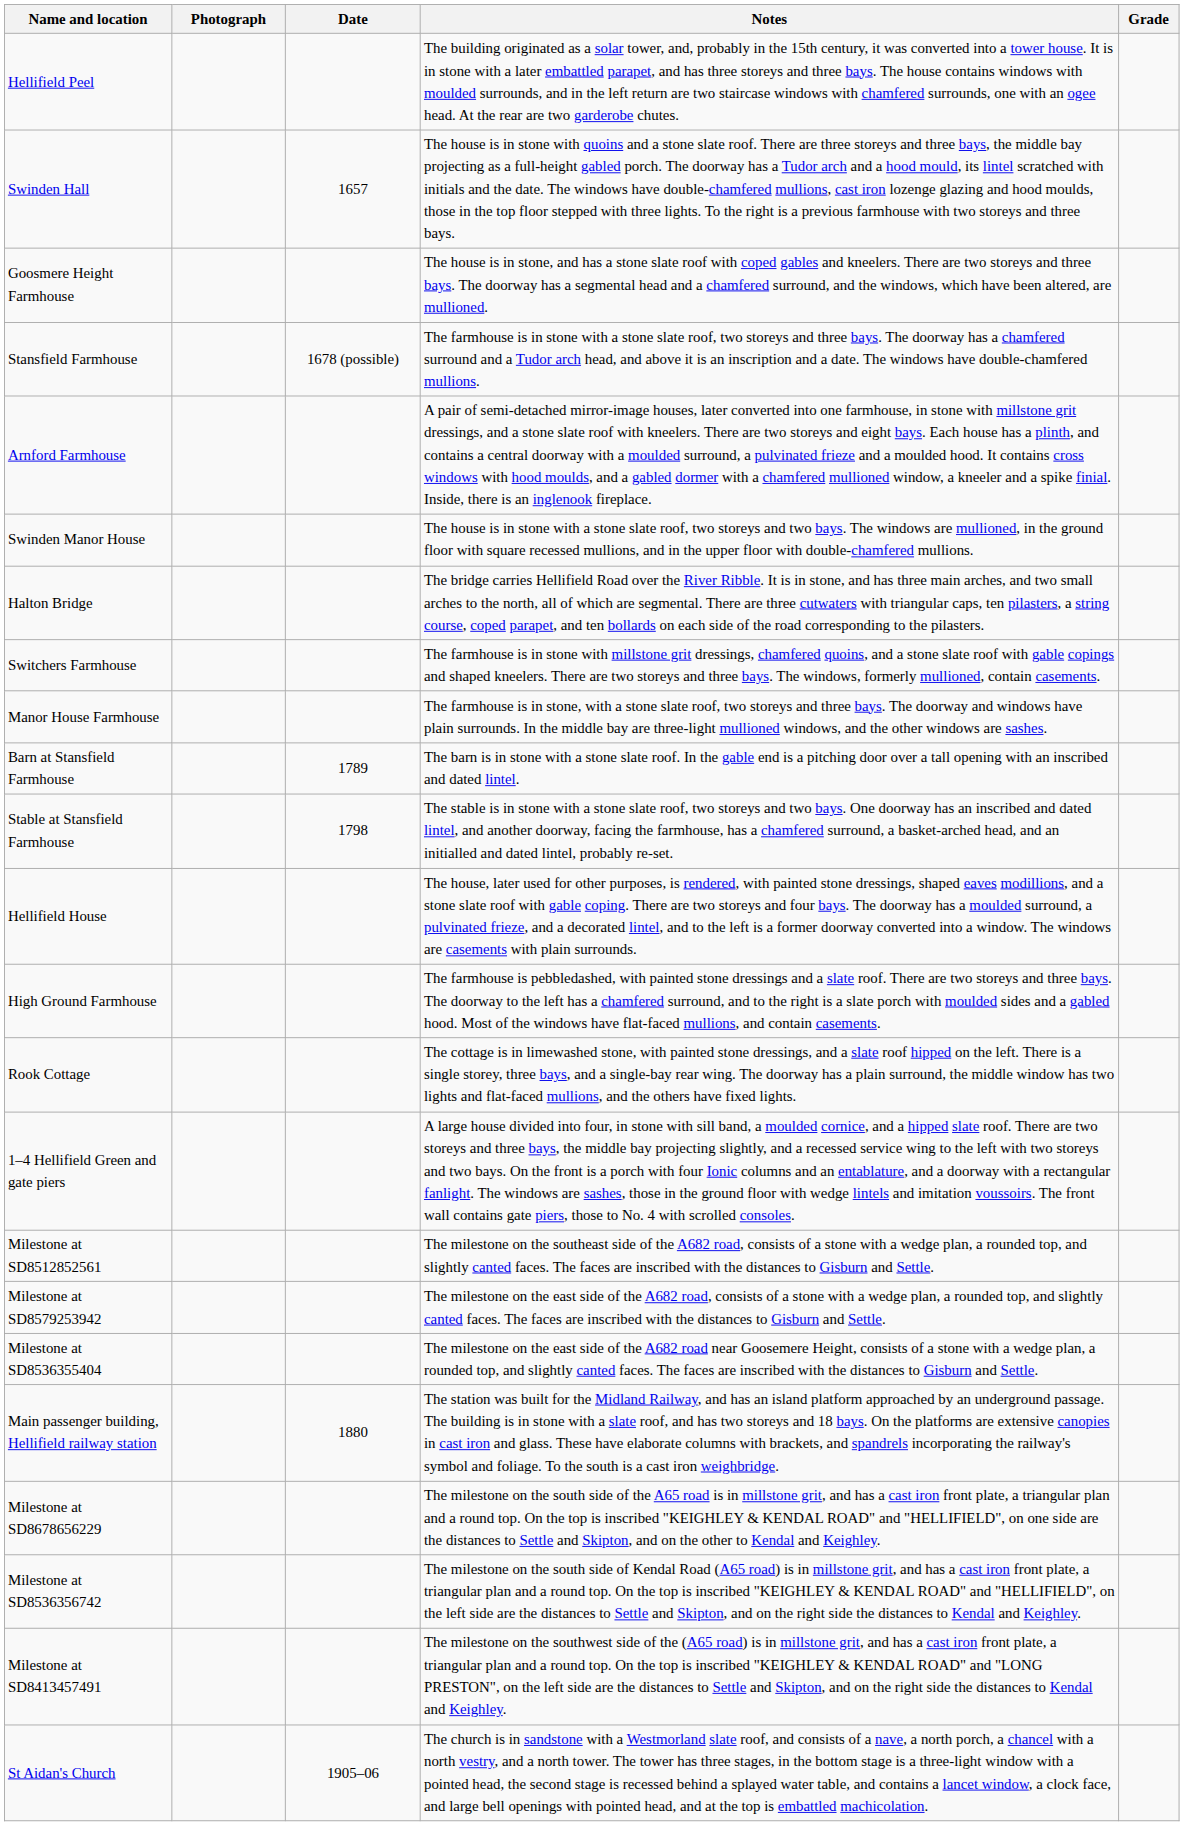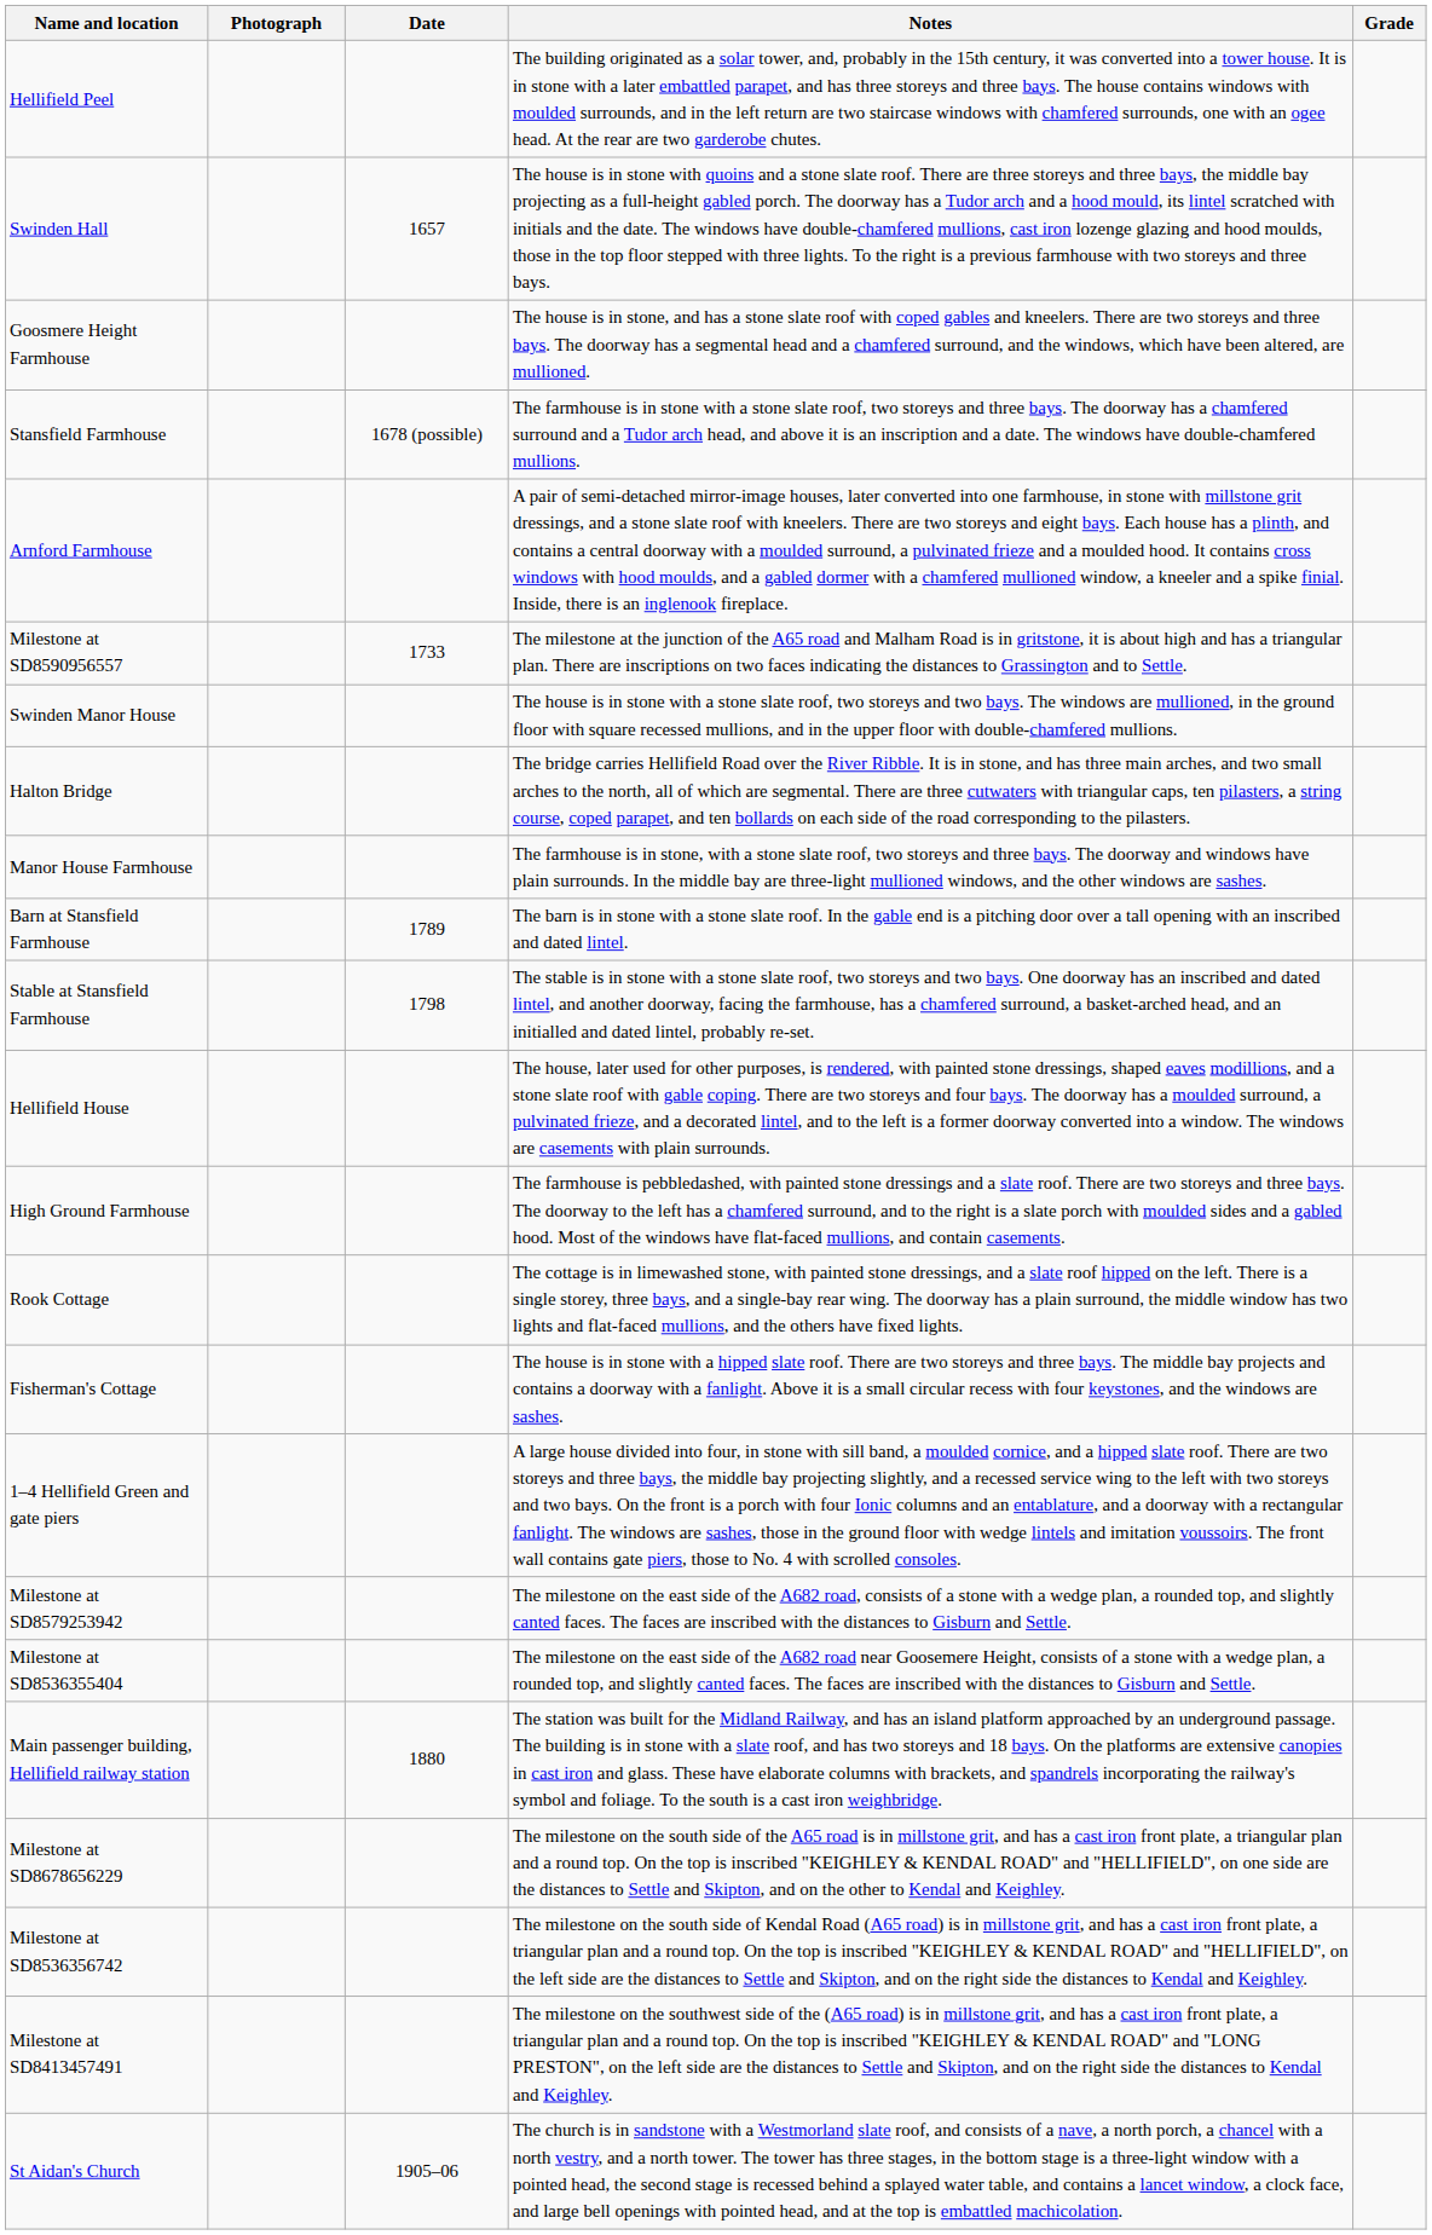 <table class="wikitable sortable plainrowheaders" style="width:100%; border:0px; text-align:left; line-height:150%">
 <tr>
 <th scope="col"  style="width:150px">Name and location</th>
 <th scope="col"  style="width:100px" class="unsortable">Photograph</th>
 <th scope="col"  style="width:120px">Date</th>
 <th scope="col"  style="width:650px" class="unsortable">Notes</th>
 <th scope="col"  style="width:50px">Grade</th>
 </tr>
 <tr>
 <td><a href='#'>Hellifield Peel</a><br><small></small></td>
 <td></td>
 <td align="center"></td>
 <td>The building originated as a <a href='#'>solar</a> tower, and, probably in the 15th century, it was converted into a <a href='#'>tower house</a>. It is in stone with a later <a href='#'>embattled</a> <a href='#'>parapet</a>, and has three storeys and three <a href='#'>bays</a>. The house contains windows with <a href='#'>moulded</a> surrounds, and in the left return are two staircase windows with <a href='#'>chamfered</a> surrounds, one with an <a href='#'>ogee</a> head.  At the rear are two <a href='#'>garderobe</a> chutes.</td>
 <td align="center" ></td>
 </tr>
 <tr>
 <td><a href='#'>Swinden Hall</a><br><small></small></td>
 <td></td>
 <td align="center">1657</td>
 <td>The house is in stone with <a href='#'>quoins</a> and a stone slate roof. There are three storeys and three <a href='#'>bays</a>, the middle bay projecting as a full-height <a href='#'>gabled</a> porch. The doorway has a <a href='#'>Tudor arch</a> and a <a href='#'>hood mould</a>, its <a href='#'>lintel</a> scratched with initials and the date. The windows have double-<a href='#'>chamfered</a> <a href='#'>mullions</a>, <a href='#'>cast iron</a> lozenge glazing and hood moulds, those in the top floor stepped with three lights. To the right is a previous farmhouse with two storeys and three bays.</td>
 <td align="center" ></td>
 </tr>
 <tr>
 <td>Goosmere Height Farmhouse<br><small></small></td>
 <td></td>
 <td align="center"></td>
 <td>The house is in stone, and has a stone slate roof with <a href='#'>coped</a> <a href='#'>gables</a> and kneelers. There are two storeys and three <a href='#'>bays</a>.  The doorway has a segmental head and a <a href='#'>chamfered</a> surround, and the windows, which have been altered, are <a href='#'>mullioned</a>.</td>
 <td align="center" ></td>
 </tr>
 <tr>
 <td>Stansfield Farmhouse<br><small></small></td>
 <td></td>
 <td align="center">1678 (possible)</td>
 <td>The farmhouse is in stone with a stone slate roof, two storeys and three <a href='#'>bays</a>. The doorway has a <a href='#'>chamfered</a> surround and a <a href='#'>Tudor arch</a> head, and above it is an inscription and a date. The windows have double-chamfered <a href='#'>mullions</a>.</td>
 <td align="center" ></td>
 </tr>
 <tr>
 <td><a href='#'>Arnford Farmhouse</a><br><small></small></td>
 <td></td>
 <td align="center"></td>
 <td>A pair of semi-detached mirror-image houses, later converted into one farmhouse, in stone with <a href='#'>millstone grit</a> dressings, and a stone slate roof with kneelers.  There are two storeys and eight <a href='#'>bays</a>.  Each house has a <a href='#'>plinth</a>, and contains a central doorway with a <a href='#'>moulded</a> surround, a <a href='#'>pulvinated frieze</a> and a moulded hood.  It contains <a href='#'>cross windows</a> with <a href='#'>hood moulds</a>, and a <a href='#'>gabled</a> <a href='#'>dormer</a> with a <a href='#'>chamfered</a> <a href='#'>mullioned</a> window, a kneeler and a spike <a href='#'>finial</a>. Inside, there is an <a href='#'>inglenook</a> fireplace.</td>
 <td align="center" ></td>
 </tr>
 <tr>
+<td>Milestone at SD8590956557<br><small></small></td>
+<td></td>
+<td align="center">1733</td>
+<td>The milestone at the junction of the <a href='#'>A65 road</a> and Malham Road is in <a href='#'>gritstone</a>, it is about  high and has a triangular plan. There are inscriptions on two faces indicating the distances to <a href='#'>Grassington</a> and to <a href='#'>Settle</a>.</td>
+<td align="center" ></td>
+</tr>
+<tr>
 <td>Swinden Manor House<br><small></small></td>
 <td></td>
 <td align="center"></td>
 <td>The house is in stone with a stone slate roof, two storeys and two <a href='#'>bays</a>. The windows are <a href='#'>mullioned</a>, in the ground floor with square recessed mullions, and in the upper floor with double-<a href='#'>chamfered</a> mullions.</td>
 <td align="center" ></td>
 </tr>
 <tr>
 <td>Halton Bridge<br><small></small></td>
 <td></td>
 <td align="center"></td>
 <td>The bridge carries Hellifield Road over the <a href='#'>River Ribble</a>.  It is in stone, and has three main arches, and two small arches to the north, all of which are segmental.  There are three <a href='#'>cutwaters</a> with triangular caps, ten <a href='#'>pilasters</a>, a <a href='#'>string course</a>, <a href='#'>coped</a> <a href='#'>parapet</a>, and ten <a href='#'>bollards</a> on each side of the road corresponding to the pilasters.</td>
-<td align="center" ></td>
-</tr>
-<tr>
-<td>Switchers Farmhouse<br><small></small></td>
-<td></td>
-<td align="center"></td>
-<td>The farmhouse is in stone with <a href='#'>millstone grit</a> dressings, <a href='#'>chamfered</a> <a href='#'>quoins</a>, and a stone slate roof with <a href='#'>gable</a> <a href='#'>copings</a> and shaped kneelers.  There are two storeys and three <a href='#'>bays</a>.  The windows, formerly <a href='#'>mullioned</a>, contain <a href='#'>casements</a>.</td>
 <td align="center" ></td>
 </tr>
 <tr>
 <td>Manor House Farmhouse<br><small></small></td>
 <td></td>
 <td align="center"></td>
 <td>The farmhouse is in stone, with a stone slate roof, two storeys and three <a href='#'>bays</a>. The doorway and windows have plain surrounds. In the middle bay are three-light <a href='#'>mullioned</a> windows, and the other windows are <a href='#'>sashes</a>.</td>
 <td align="center" ></td>
 </tr>
 <tr>
 <td>Barn at Stansfield Farmhouse<br><small></small></td>
 <td></td>
 <td align="center">1789</td>
 <td>The barn is in stone with a stone slate roof. In the <a href='#'>gable</a> end is a pitching door over a tall opening with an inscribed and dated <a href='#'>lintel</a>.</td>
 <td align="center" ></td>
 </tr>
 <tr>
 <td>Stable at Stansfield Farmhouse<br><small></small></td>
 <td></td>
 <td align="center">1798</td>
 <td>The stable is in stone with a stone slate roof, two storeys and two <a href='#'>bays</a>.  One doorway has an inscribed and dated <a href='#'>lintel</a>, and another doorway, facing the farmhouse, has a <a href='#'>chamfered</a> surround, a basket-arched head, and an initialled and dated lintel, probably re-set.</td>
 <td align="center" ></td>
 </tr>
 <tr>
 <td>Hellifield House<br><small></small></td>
 <td></td>
 <td align="center"></td>
 <td>The house, later used for other purposes, is <a href='#'>rendered</a>, with painted stone dressings, shaped <a href='#'>eaves</a> <a href='#'>modillions</a>, and a stone slate roof with <a href='#'>gable</a> <a href='#'>coping</a>.  There are two storeys and four <a href='#'>bays</a>.  The doorway has a <a href='#'>moulded</a> surround, a <a href='#'>pulvinated frieze</a>, and a decorated <a href='#'>lintel</a>, and to the left is a former doorway converted into a window.  The windows are <a href='#'>casements</a> with plain surrounds.</td>
 <td align="center" ></td>
 </tr>
 <tr>
 <td>High Ground Farmhouse<br><small></small></td>
 <td></td>
 <td align="center"></td>
 <td>The farmhouse is pebbledashed, with painted stone dressings and a <a href='#'>slate</a> roof. There are two storeys and three <a href='#'>bays</a>. The doorway to the left has a <a href='#'>chamfered</a> surround, and to the right is a slate porch with <a href='#'>moulded</a> sides and a <a href='#'>gabled</a> hood. Most of the windows have flat-faced <a href='#'>mullions</a>, and contain <a href='#'>casements</a>.</td>
 <td align="center" ></td>
 </tr>
 <tr>
 <td>Rook Cottage<br><small></small></td>
 <td></td>
 <td align="center"></td>
 <td>The cottage is in limewashed stone, with painted stone dressings, and a <a href='#'>slate</a> roof <a href='#'>hipped</a> on the left.  There is a single storey, three <a href='#'>bays</a>, and a single-bay rear wing.  The doorway has a plain surround, the middle window has two lights and flat-faced <a href='#'>mullions</a>, and the others have fixed lights.</td>
 <td align="center" ></td>
 </tr>
 <tr>
+<td>Fisherman's Cottage<br><small></small></td>
+<td></td>
+<td align="center"></td>
+<td>The house is in stone with a <a href='#'>hipped</a> <a href='#'>slate</a> roof.  There are two storeys and three <a href='#'>bays</a>.  The middle bay projects and contains a doorway with a <a href='#'>fanlight</a>.  Above it is a small circular recess with four <a href='#'>keystones</a>, and the windows are <a href='#'>sashes</a>.</td>
+<td align="center" ></td>
+</tr>
+<tr>
 <td>1–4 Hellifield Green and gate piers<br><small></small></td>
 <td></td>
 <td align="center"></td>
 <td>A large house divided into four, in stone with sill band, a <a href='#'>moulded</a> <a href='#'>cornice</a>, and a <a href='#'>hipped</a> <a href='#'>slate</a> roof.  There are two storeys and three <a href='#'>bays</a>, the middle bay projecting slightly, and a recessed service wing to the left with two storeys and two bays.  On the front is a porch with four <a href='#'>Ionic</a> columns and an <a href='#'>entablature</a>, and a doorway with a rectangular <a href='#'>fanlight</a>.  The windows are <a href='#'>sashes</a>, those in the ground floor with wedge <a href='#'>lintels</a> and imitation <a href='#'>voussoirs</a>.  The front wall contains gate <a href='#'>piers</a>, those to No. 4 with scrolled <a href='#'>consoles</a>.</td>
-<td align="center" ></td>
-</tr>
-<tr>
-<td>Milestone at SD8512852561<br><small></small></td>
-<td></td>
-<td align="center"></td>
-<td>The milestone on the southeast side of the <a href='#'>A682 road</a>, consists of a stone with a wedge plan, a rounded top, and slightly <a href='#'>canted</a> faces.  The faces are inscribed with the distances to <a href='#'>Gisburn</a> and <a href='#'>Settle</a>.</td>
 <td align="center" ></td>
 </tr>
 <tr>
 <td>Milestone at SD8579253942<br><small></small></td>
 <td></td>
 <td align="center"></td>
 <td>The milestone on the east side of the <a href='#'>A682 road</a>, consists of a stone with a wedge plan, a rounded top, and slightly <a href='#'>canted</a> faces.  The faces are inscribed with the distances to <a href='#'>Gisburn</a> and <a href='#'>Settle</a>.</td>
 <td align="center" ></td>
 </tr>
 <tr>
 <td>Milestone at SD8536355404<br><small></small></td>
 <td></td>
 <td align="center"></td>
 <td>The milestone on the east side of the <a href='#'>A682 road</a> near Goosemere Height, consists of a stone with a wedge plan, a rounded top, and slightly <a href='#'>canted</a> faces.  The faces are inscribed with the distances to <a href='#'>Gisburn</a> and <a href='#'>Settle</a>.</td>
 <td align="center" ></td>
 </tr>
 <tr>
 <td>Main passenger building,<br><a href='#'>Hellifield railway station</a><br><small></small></td>
 <td></td>
 <td align="center">1880</td>
 <td>The station was built for the <a href='#'>Midland Railway</a>, and has an island platform approached by an underground passage. The building is in stone with a <a href='#'>slate</a> roof, and has two storeys and 18 <a href='#'>bays</a>. On the platforms are extensive <a href='#'>canopies</a> in <a href='#'>cast iron</a> and glass. These have elaborate columns with brackets, and <a href='#'>spandrels</a> incorporating the railway's symbol and foliage. To the south is a cast iron <a href='#'>weighbridge</a>.</td>
 <td align="center" ></td>
 </tr>
 <tr>
 <td>Milestone at SD8678656229<br><small></small></td>
 <td></td>
 <td align="center"></td>
 <td>The milestone on the south side of the <a href='#'>A65 road</a> is in <a href='#'>millstone grit</a>, and has a <a href='#'>cast iron</a> front plate, a triangular plan and a round top. On the top is inscribed "KEIGHLEY & KENDAL ROAD" and "HELLIFIELD", on one side are the distances to <a href='#'>Settle</a> and <a href='#'>Skipton</a>, and on the other to <a href='#'>Kendal</a> and <a href='#'>Keighley</a>.</td>
 <td align="center" ></td>
 </tr>
 <tr>
 <td>Milestone at SD8536356742<br><small></small></td>
 <td></td>
 <td align="center"></td>
 <td>The milestone on the south side of Kendal Road (<a href='#'>A65 road</a>) is in <a href='#'>millstone grit</a>, and has a <a href='#'>cast iron</a> front plate, a triangular plan and a round top. On the top is inscribed "KEIGHLEY & KENDAL ROAD" and "HELLIFIELD", on the left side are the distances to <a href='#'>Settle</a> and <a href='#'>Skipton</a>, and on the right side the distances to <a href='#'>Kendal</a> and <a href='#'>Keighley</a>.</td>
 <td align="center" ></td>
 </tr>
 <tr>
 <td>Milestone at SD8413457491<br><small></small></td>
 <td></td>
 <td align="center"></td>
 <td>The milestone on the southwest side of the (<a href='#'>A65 road</a>) is in <a href='#'>millstone grit</a>, and has a <a href='#'>cast iron</a> front plate, a triangular plan and a round top. On the top is inscribed "KEIGHLEY & KENDAL ROAD" and "LONG PRESTON", on the left side are the distances to <a href='#'>Settle</a> and <a href='#'>Skipton</a>, and on the right side the distances to <a href='#'>Kendal</a> and <a href='#'>Keighley</a>.</td>
 <td align="center" ></td>
 </tr>
 <tr>
 <td><a href='#'>St Aidan's Church</a><br><small></small></td>
 <td></td>
 <td align="center">1905–06</td>
 <td>The church is in <a href='#'>sandstone</a> with a <a href='#'>Westmorland</a> <a href='#'>slate</a> roof, and consists of a <a href='#'>nave</a>, a north porch, a <a href='#'>chancel</a> with a north <a href='#'>vestry</a>, and a north tower.  The tower has three stages, in the bottom stage is a three-light window with a pointed head, the second stage is recessed behind a splayed water table, and contains a <a href='#'>lancet window</a>, a clock face, and large bell openings with pointed head, and at the top is <a href='#'>embattled</a> <a href='#'>machicolation</a>.</td>
 <td align="center" ></td>
 </tr>
 <tr>
 </tr>
 </table>
